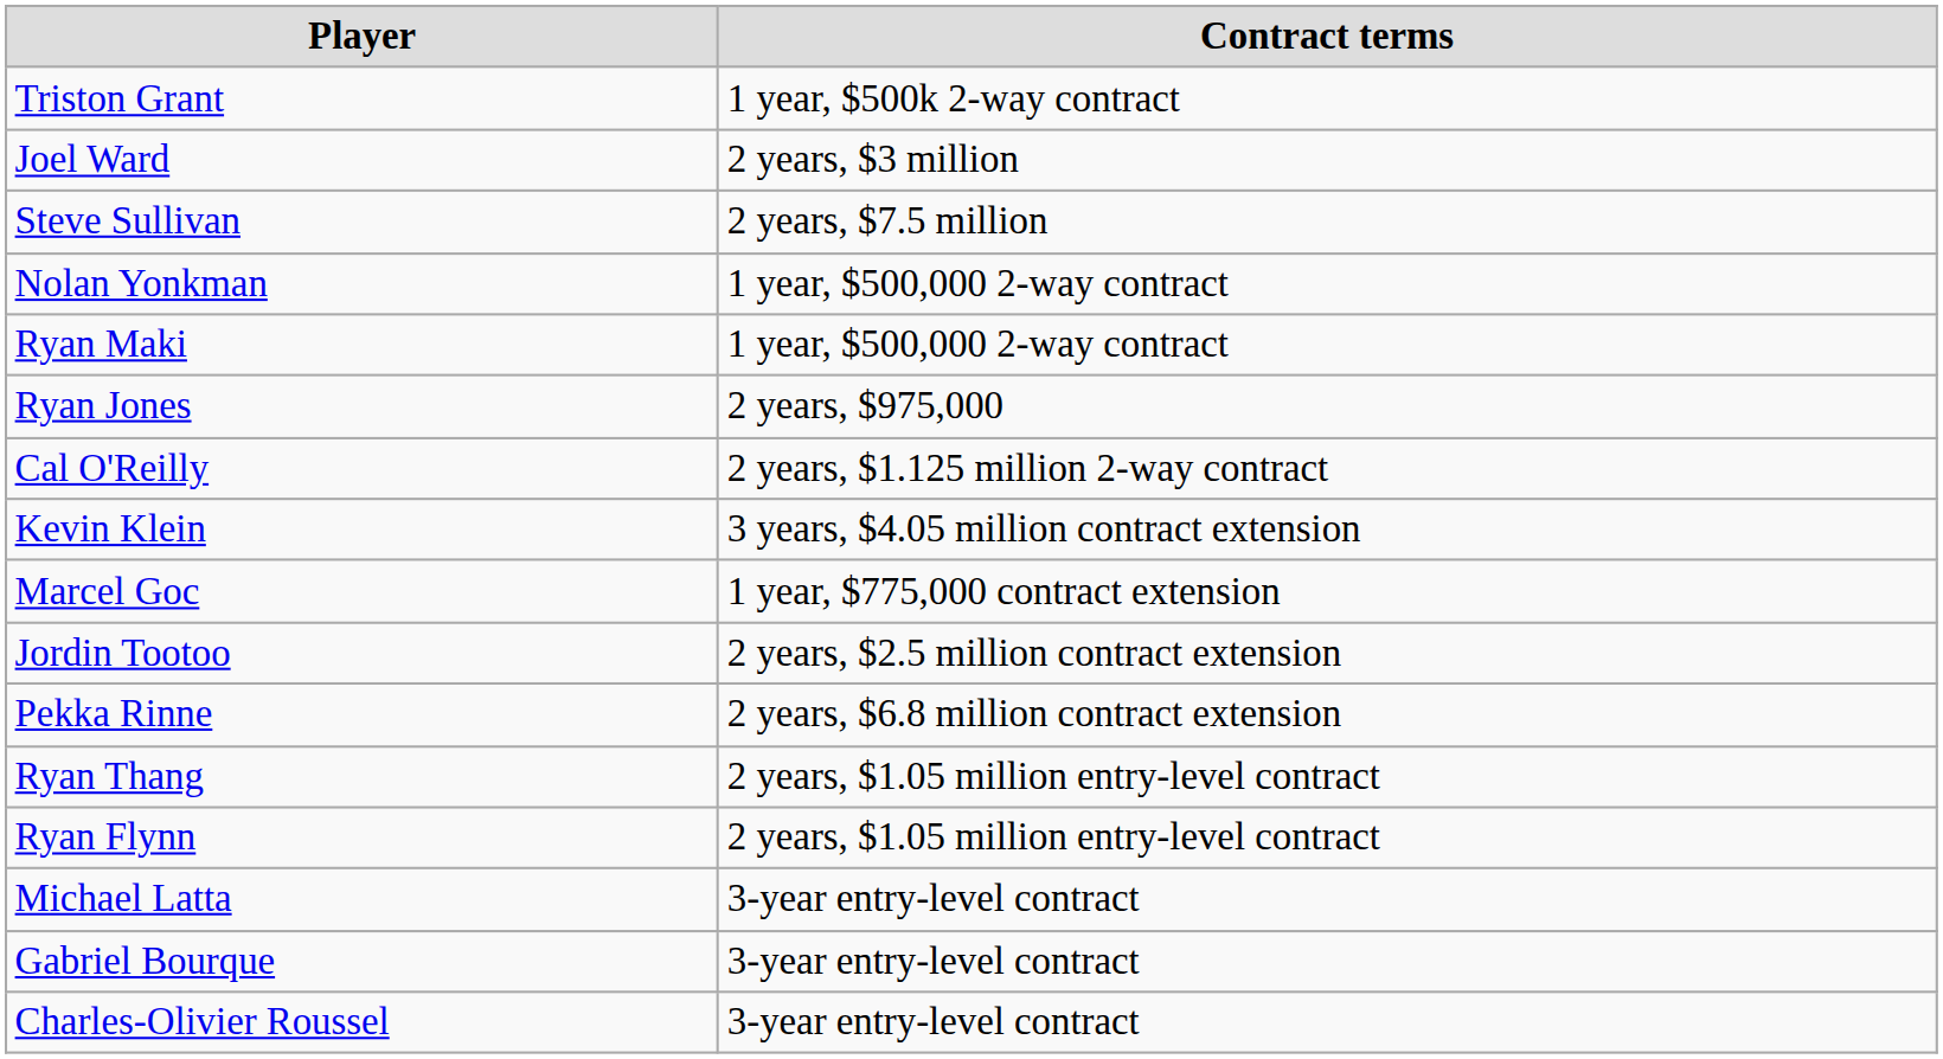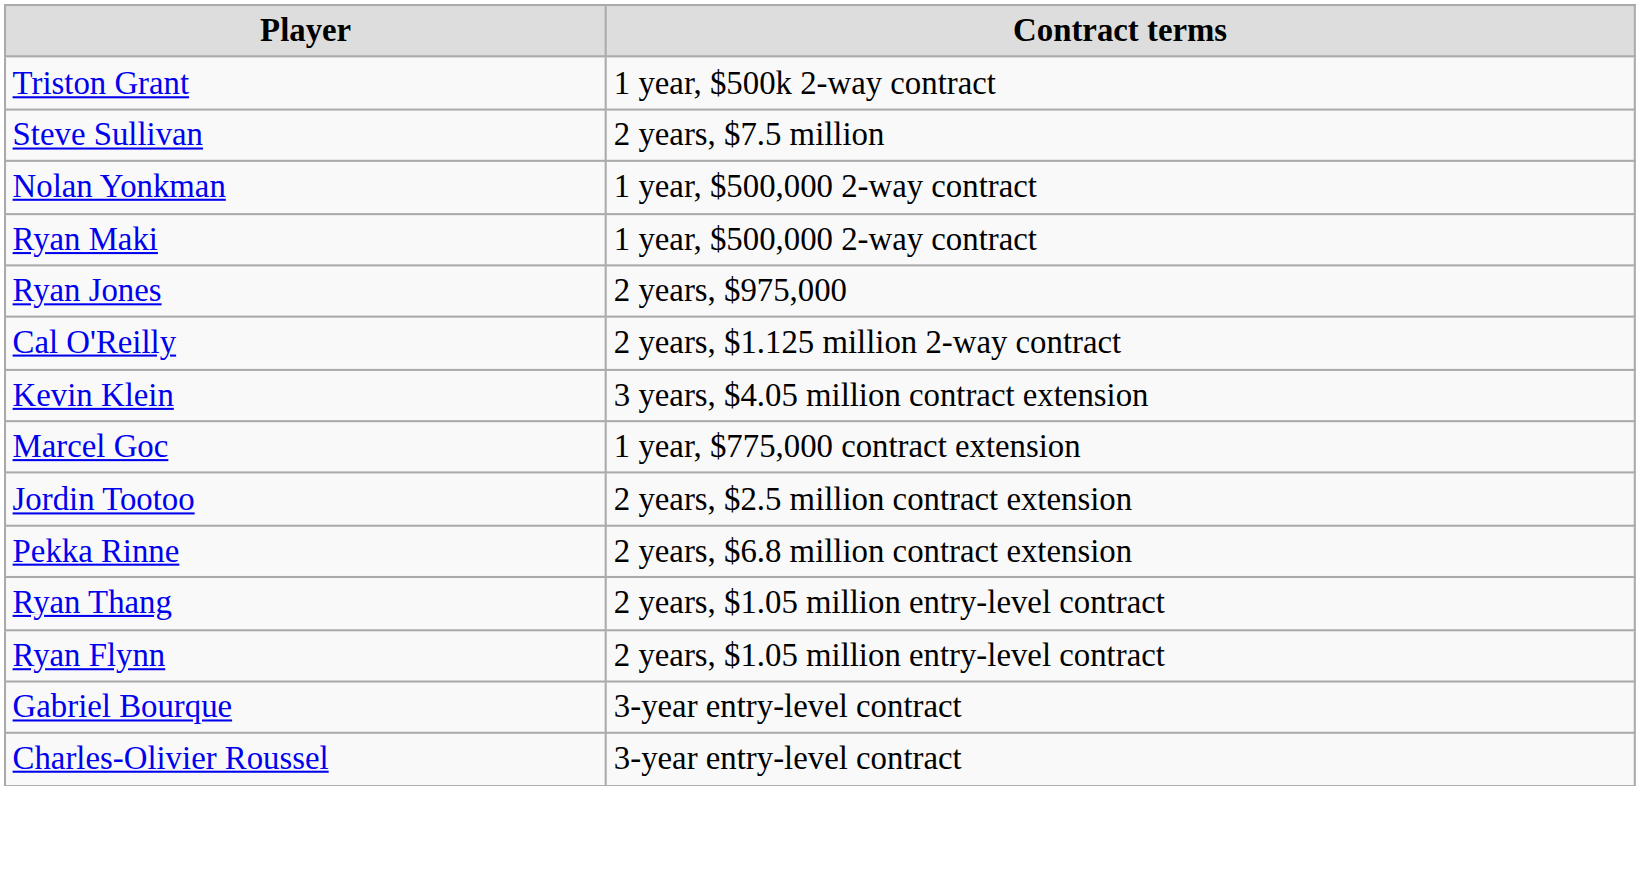 <table class="wikitable" width=90%>
 <tr align="center"  bgcolor="#dddddd">
 <td><strong>Player</strong></td>
 <td><strong>Contract terms</strong></td>
 </tr>
 <tr>
 <td><a href='#'>Triston Grant</a></td>
 <td>1 year, $500k 2-way contract</td>
-</tr>
-<tr>
-<td><a href='#'>Joel Ward</a></td>
-<td>2 years, $3 million</td>
 </tr>
 <tr>
 <td><a href='#'>Steve Sullivan</a></td>
 <td>2 years, $7.5 million</td>
 </tr>
 <tr>
 <td><a href='#'>Nolan Yonkman</a></td>
 <td>1 year, $500,000 2-way contract</td>
 </tr>
 <tr>
 <td><a href='#'>Ryan Maki</a></td>
 <td>1 year, $500,000 2-way contract</td>
 </tr>
 <tr>
 <td><a href='#'>Ryan Jones</a></td>
 <td>2 years, $975,000</td>
 </tr>
 <tr>
 <td><a href='#'>Cal O'Reilly</a></td>
 <td>2 years, $1.125 million 2-way contract</td>
 </tr>
 <tr>
 <td><a href='#'>Kevin Klein</a></td>
 <td>3 years, $4.05 million contract extension</td>
 </tr>
 <tr>
 <td><a href='#'>Marcel Goc</a></td>
 <td>1 year, $775,000 contract extension</td>
 </tr>
 <tr>
 <td><a href='#'>Jordin Tootoo</a></td>
 <td>2 years, $2.5 million contract extension</td>
 </tr>
 <tr>
 <td><a href='#'>Pekka Rinne</a></td>
 <td>2 years, $6.8 million contract extension</td>
 </tr>
 <tr>
 <td><a href='#'>Ryan Thang</a></td>
 <td>2 years, $1.05 million entry-level contract</td>
 </tr>
 <tr>
 <td><a href='#'>Ryan Flynn</a></td>
 <td>2 years, $1.05 million entry-level contract</td>
 </tr>
 <tr>
-<td><a href='#'>Michael Latta</a></td>
-<td>3-year entry-level contract</td>
-</tr>
-<tr>
 <td><a href='#'>Gabriel Bourque</a></td>
 <td>3-year entry-level contract</td>
 </tr>
 <tr>
 <td><a href='#'>Charles-Olivier Roussel</a></td>
 <td>3-year entry-level contract</td>
 </tr>
 </table>
